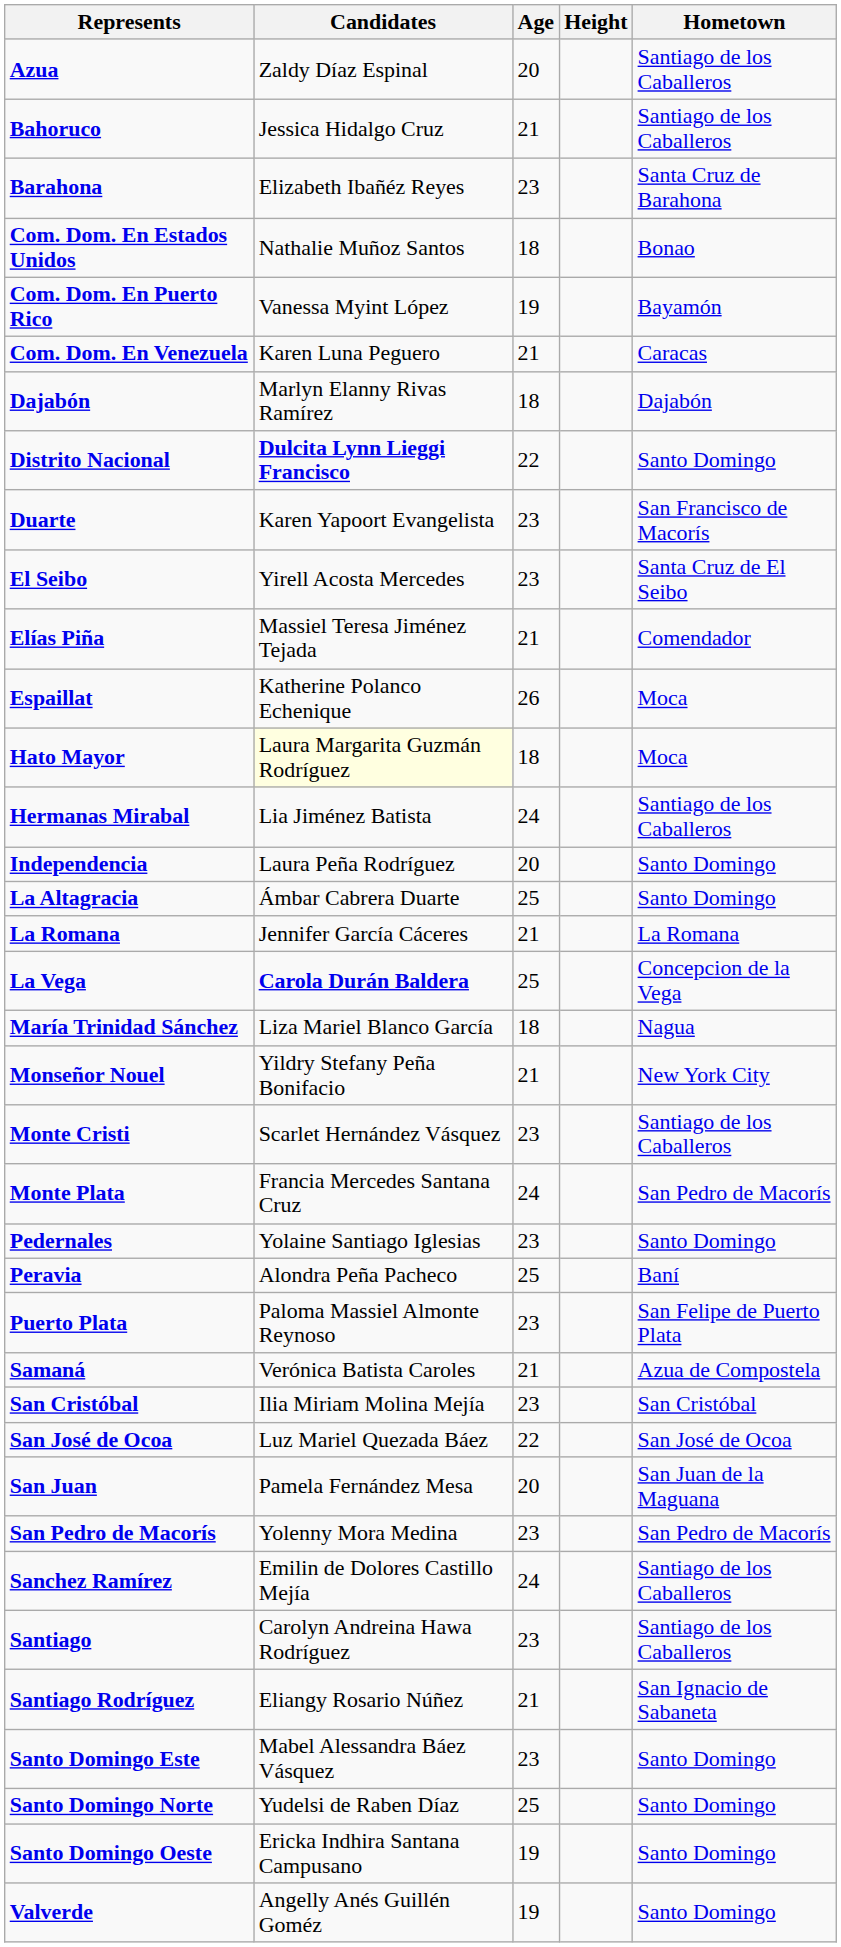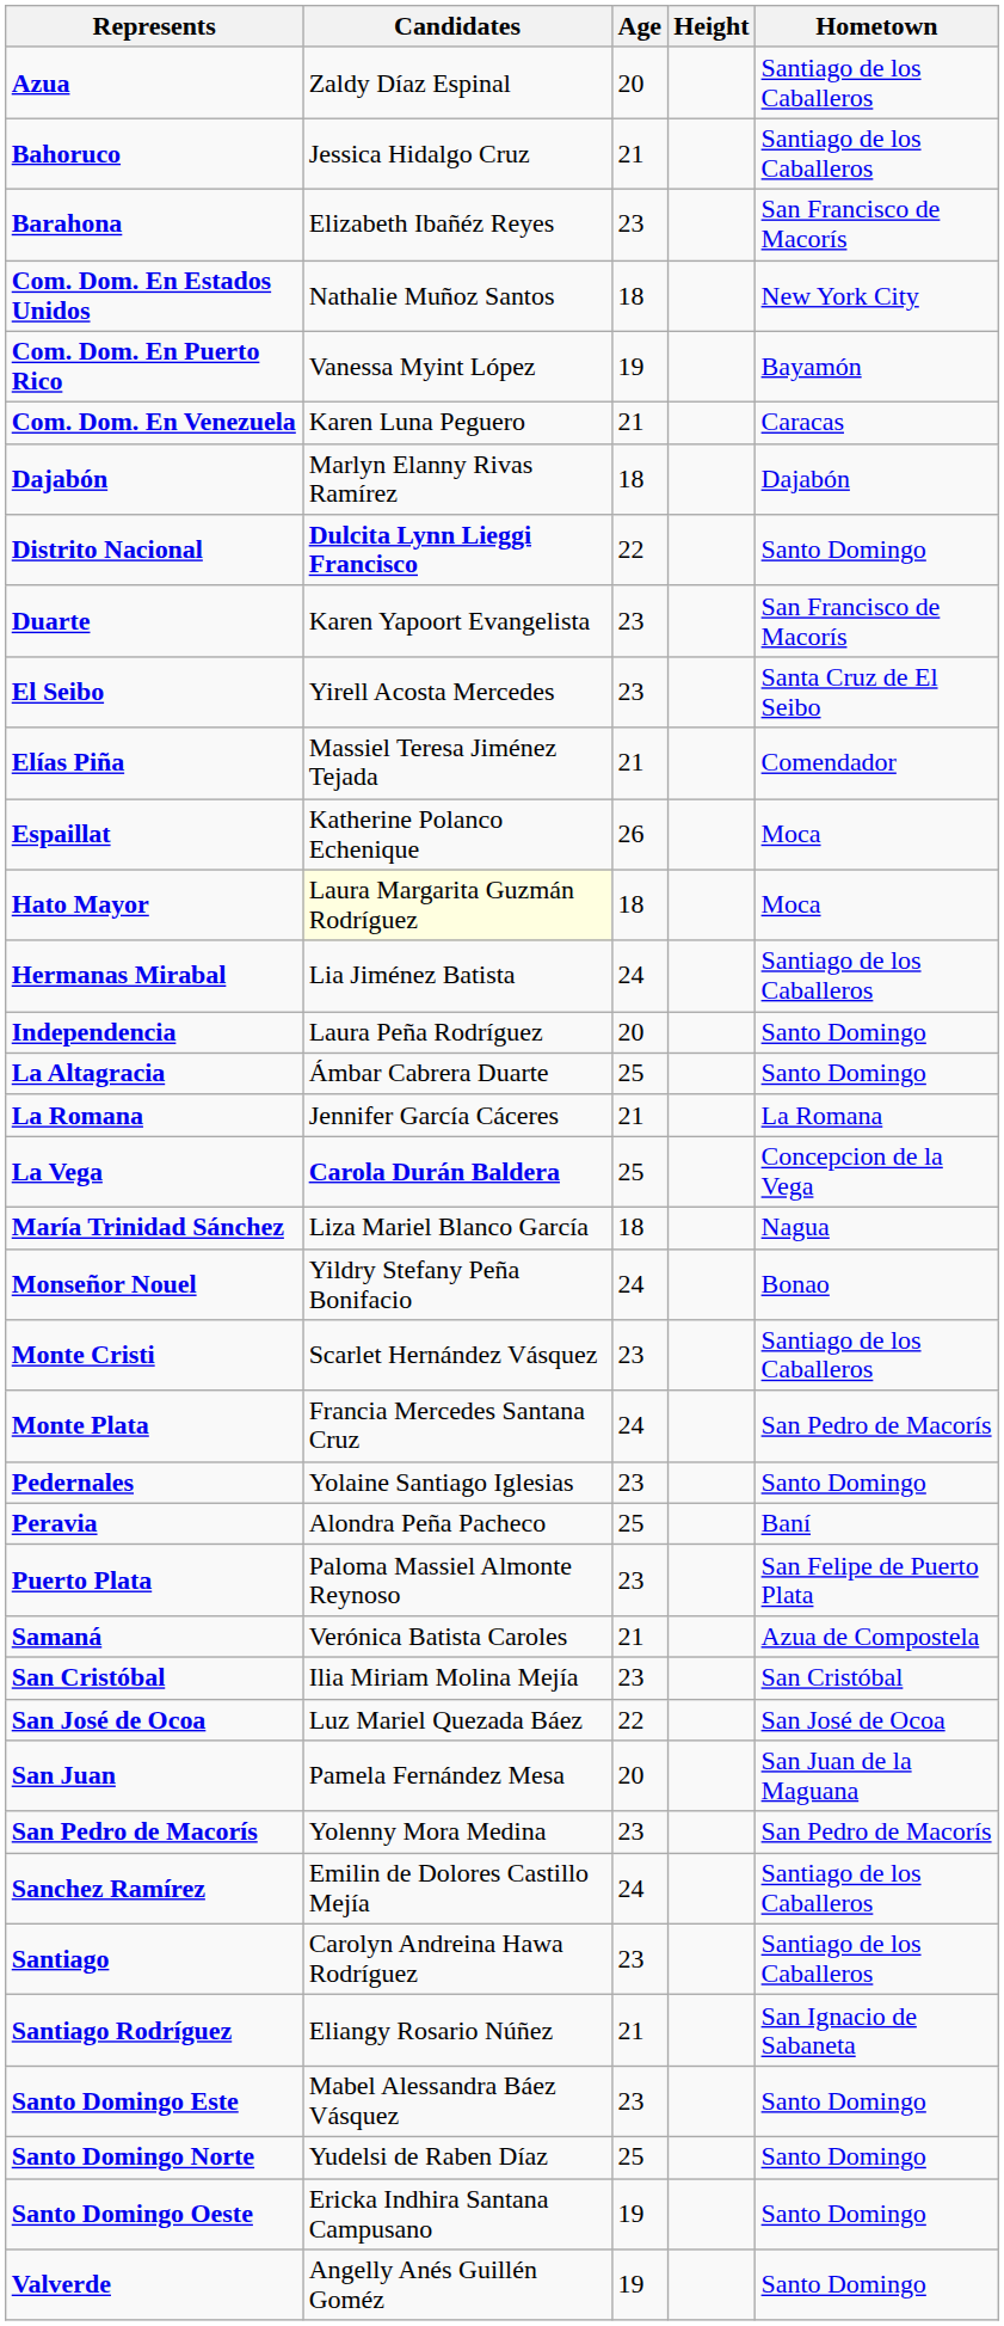 <table class="sortable wikitable">
 <tr>
 <th>Represents</th>
 <th>Candidates</th>
 <th>Age</th>
 <th>Height</th>
 <th>Hometown</th>
 </tr>
 <tr>
 <td><strong><a href='#'>Azua</a></strong></td>
 <td>Zaldy Díaz Espinal</td>
 <td>20</td>
 <td></td>
 <td><a href='#'>Santiago de los Caballeros</a></td>
 </tr>
 <tr>
 <td><strong><a href='#'>Bahoruco</a></strong></td>
 <td>Jessica Hidalgo Cruz</td>
 <td>21</td>
 <td></td>
 <td><a href='#'>Santiago de los Caballeros</a></td>
 </tr>
 <tr>
 <td><strong><a href='#'>Barahona</a></strong></td>
 <td>Elizabeth Ibañéz Reyes</td>
 <td>23</td>
 <td></td>
-<td><a href='#'>Santa Cruz de Barahona</a></td>
+<td><a href='#'>San Francisco de Macorís</a></td>
 </tr>
 <tr>
 <td><strong><a href='#'>Com. Dom. En Estados Unidos</a></strong></td>
 <td>Nathalie Muñoz Santos</td>
 <td>18</td>
 <td></td>
-<td><a href='#'>Bonao</a></td>
+<td><a href='#'>New York City</a></td>
 </tr>
 <tr>
 <td><strong><a href='#'>Com. Dom. En Puerto Rico</a></strong></td>
 <td>Vanessa Myint López</td>
 <td>19</td>
 <td></td>
 <td><a href='#'>Bayamón</a></td>
 </tr>
 <tr>
 <td><strong><a href='#'>Com. Dom. En Venezuela</a></strong></td>
 <td>Karen Luna Peguero</td>
 <td>21</td>
 <td></td>
 <td><a href='#'>Caracas</a></td>
 </tr>
 <tr>
 <td><strong><a href='#'>Dajabón</a></strong></td>
 <td>Marlyn Elanny Rivas Ramírez</td>
 <td>18</td>
 <td></td>
 <td><a href='#'>Dajabón</a></td>
 </tr>
 <tr>
 <td><strong><a href='#'>Distrito Nacional</a></strong></td>
 <td><strong><a href='#'>Dulcita Lynn Lieggi Francisco</a></strong></td>
 <td>22</td>
 <td></td>
 <td><a href='#'>Santo Domingo</a></td>
 </tr>
 <tr>
 <td><strong><a href='#'>Duarte</a></strong></td>
 <td>Karen Yapoort Evangelista</td>
 <td>23</td>
 <td></td>
 <td><a href='#'>San Francisco de Macorís</a></td>
 </tr>
 <tr>
 <td><strong><a href='#'>El Seibo</a></strong></td>
 <td>Yirell Acosta Mercedes</td>
 <td>23</td>
 <td></td>
 <td><a href='#'>Santa Cruz de El Seibo</a></td>
 </tr>
 <tr>
 <td><strong><a href='#'>Elías Piña</a></strong></td>
 <td>Massiel Teresa Jiménez Tejada</td>
 <td>21</td>
 <td></td>
 <td><a href='#'>Comendador</a></td>
 </tr>
 <tr>
 <td><strong><a href='#'>Espaillat</a></strong></td>
 <td>Katherine Polanco Echenique</td>
 <td>26</td>
 <td></td>
 <td><a href='#'>Moca</a></td>
 </tr>
 <tr>
 <td><strong><a href='#'>Hato Mayor</a></strong></td>
 <td style="background: lightyellow;">Laura Margarita Guzmán Rodríguez</td>
 <td>18</td>
 <td></td>
 <td><a href='#'>Moca</a></td>
 </tr>
 <tr>
 <td><strong><a href='#'>Hermanas Mirabal</a></strong></td>
 <td>Lia Jiménez Batista</td>
 <td>24</td>
 <td></td>
 <td><a href='#'>Santiago de los Caballeros</a></td>
 </tr>
 <tr>
 <td><strong><a href='#'>Independencia</a></strong></td>
 <td>Laura Peña Rodríguez</td>
 <td>20</td>
 <td></td>
 <td><a href='#'>Santo Domingo</a></td>
 </tr>
 <tr>
 <td><strong><a href='#'>La Altagracia</a></strong></td>
 <td>Ámbar Cabrera Duarte</td>
 <td>25</td>
 <td></td>
 <td><a href='#'>Santo Domingo</a></td>
 </tr>
 <tr>
 <td><strong><a href='#'>La Romana</a></strong></td>
 <td>Jennifer García Cáceres</td>
 <td>21</td>
 <td></td>
 <td><a href='#'>La Romana</a></td>
 </tr>
 <tr>
 <td><strong><a href='#'>La Vega</a></strong></td>
 <td><strong><a href='#'>Carola Durán Baldera</a></strong></td>
 <td>25</td>
 <td></td>
 <td><a href='#'>Concepcion de la Vega</a></td>
 </tr>
 <tr>
 <td><strong><a href='#'>María Trinidad Sánchez</a></strong></td>
 <td>Liza Mariel Blanco García</td>
 <td>18</td>
 <td></td>
 <td><a href='#'>Nagua</a></td>
 </tr>
 <tr>
 <td><strong><a href='#'>Monseñor Nouel</a></strong></td>
 <td>Yildry Stefany Peña Bonifacio</td>
-<td>21</td>
+<td>24</td>
 <td></td>
-<td><a href='#'>New York City</a></td>
+<td><a href='#'>Bonao</a></td>
 </tr>
 <tr>
 <td><strong><a href='#'>Monte Cristi</a></strong></td>
 <td>Scarlet Hernández Vásquez</td>
 <td>23</td>
 <td></td>
 <td><a href='#'>Santiago de los Caballeros</a></td>
 </tr>
 <tr>
 <td><strong><a href='#'>Monte Plata</a></strong></td>
 <td>Francia Mercedes Santana Cruz</td>
 <td>24</td>
 <td></td>
 <td><a href='#'>San Pedro de Macorís</a></td>
 </tr>
 <tr>
 <td><strong><a href='#'>Pedernales</a></strong></td>
 <td>Yolaine Santiago Iglesias</td>
 <td>23</td>
 <td></td>
 <td><a href='#'>Santo Domingo</a></td>
 </tr>
 <tr>
 <td><strong><a href='#'>Peravia</a></strong></td>
 <td>Alondra Peña Pacheco</td>
 <td>25</td>
 <td></td>
 <td><a href='#'>Baní</a></td>
 </tr>
 <tr>
 <td><strong><a href='#'>Puerto Plata</a></strong></td>
 <td>Paloma Massiel Almonte Reynoso</td>
 <td>23</td>
 <td></td>
 <td><a href='#'>San Felipe de Puerto Plata</a></td>
 </tr>
 <tr>
 <td><strong><a href='#'>Samaná</a></strong></td>
 <td>Verónica Batista Caroles</td>
 <td>21</td>
 <td></td>
 <td><a href='#'>Azua de Compostela</a></td>
 </tr>
 <tr>
 <td><strong><a href='#'>San Cristóbal</a></strong></td>
 <td>Ilia Miriam Molina Mejía</td>
 <td>23</td>
 <td></td>
 <td><a href='#'>San Cristóbal</a></td>
 </tr>
 <tr>
 <td><strong><a href='#'>San José de Ocoa</a></strong></td>
 <td>Luz Mariel Quezada Báez</td>
 <td>22</td>
 <td></td>
 <td><a href='#'>San José de Ocoa</a></td>
 </tr>
 <tr>
 <td><strong><a href='#'>San Juan</a></strong></td>
 <td>Pamela Fernández Mesa</td>
 <td>20</td>
 <td></td>
 <td><a href='#'>San Juan de la Maguana</a></td>
 </tr>
 <tr>
 <td><strong><a href='#'>San Pedro de Macorís</a></strong></td>
 <td>Yolenny Mora Medina</td>
 <td>23</td>
 <td></td>
 <td><a href='#'>San Pedro de Macorís</a></td>
 </tr>
 <tr>
 <td><strong><a href='#'>Sanchez Ramírez</a></strong></td>
 <td>Emilin de Dolores Castillo Mejía</td>
 <td>24</td>
 <td></td>
 <td><a href='#'>Santiago de los Caballeros</a></td>
 </tr>
 <tr>
 <td><strong><a href='#'>Santiago</a></strong></td>
 <td>Carolyn Andreina Hawa Rodríguez</td>
 <td>23</td>
 <td></td>
 <td><a href='#'>Santiago de los Caballeros</a></td>
 </tr>
 <tr>
 <td><strong><a href='#'>Santiago Rodríguez</a></strong></td>
 <td>Eliangy Rosario Núñez</td>
 <td>21</td>
 <td></td>
 <td><a href='#'>San Ignacio de Sabaneta</a></td>
 </tr>
 <tr>
 <td><strong><a href='#'>Santo Domingo Este</a></strong></td>
 <td>Mabel Alessandra Báez Vásquez</td>
 <td>23</td>
 <td></td>
 <td><a href='#'>Santo Domingo</a></td>
 </tr>
 <tr>
 <td><strong><a href='#'>Santo Domingo Norte</a></strong></td>
 <td>Yudelsi de Raben Díaz</td>
 <td>25</td>
 <td></td>
 <td><a href='#'>Santo Domingo</a></td>
 </tr>
 <tr>
 <td><strong><a href='#'>Santo Domingo Oeste</a></strong></td>
 <td>Ericka Indhira Santana Campusano</td>
 <td>19</td>
 <td></td>
 <td><a href='#'>Santo Domingo</a></td>
 </tr>
 <tr>
 <td><strong><a href='#'>Valverde</a></strong></td>
 <td>Angelly Anés Guillén Goméz</td>
 <td>19</td>
 <td></td>
 <td><a href='#'>Santo Domingo</a></td>
 </tr>
 </table>
